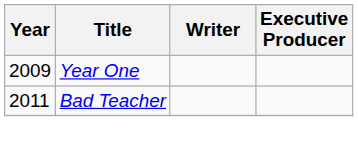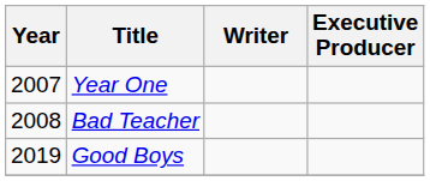 <table class="wikitable">
 <tr>
 <th>Year</th>
 <th>Title</th>
 <th width=65>Writer</th>
 <th width=65>Executive<br>Producer</th>
 </tr>
 <tr>
-<td>2009</td>
+<td>2007</td>
 <td><em><a href='#'>Year One</a></em></td>
 <td></td>
 <td></td>
 </tr>
 <tr>
-<td>2011</td>
+<td>2008</td>
 <td><em><a href='#'>Bad Teacher</a></em></td>
+<td></td>
+<td></td>
+</tr>
+<tr>
+<td>2019</td>
+<td><em><a href='#'>Good Boys</a></em></td>
 <td></td>
 <td></td>
 </tr>
 <tr>
 </tr>
 </table>
